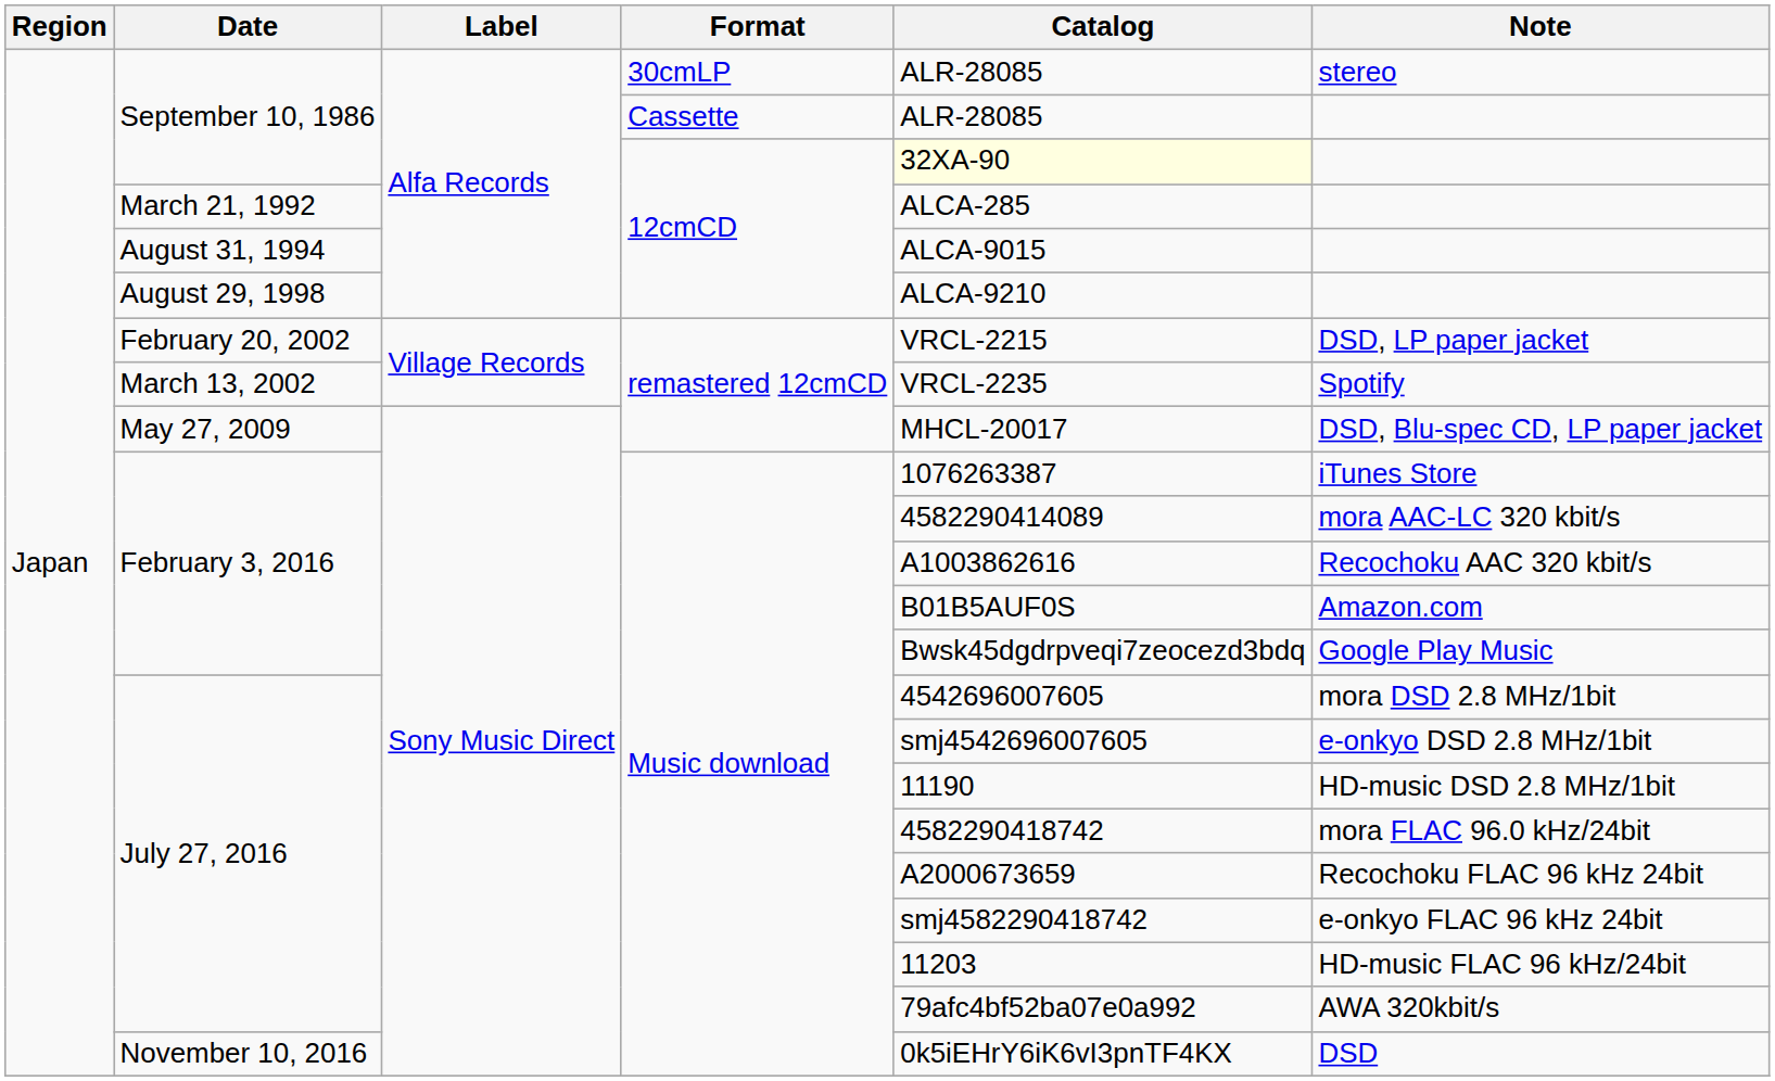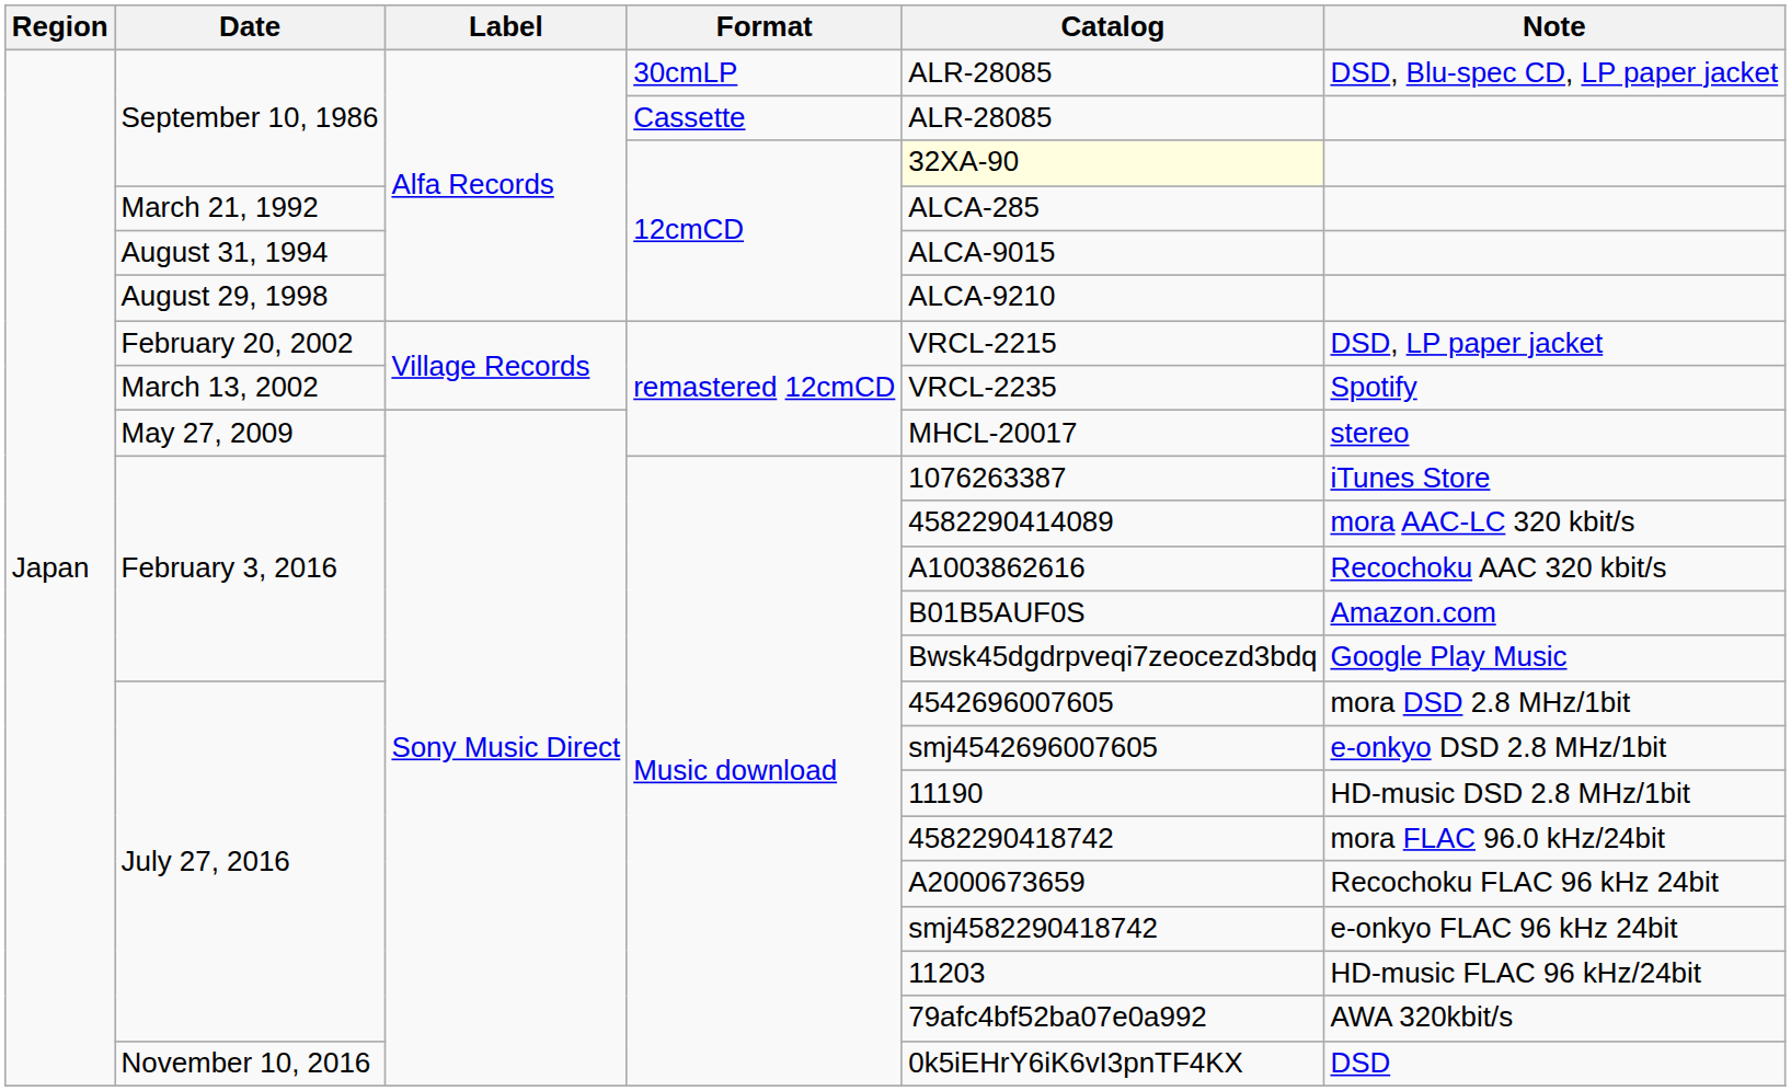 <table class="wikitable sortable">
 <tr>
 <th>Region</th>
 <th>Date</th>
 <th>Label</th>
 <th>Format</th>
 <th>Catalog</th>
 <th>Note</th>
 </tr>
 <tr>
 <td rowspan="23">Japan</td>
 <td rowspan="3">September 10, 1986</td>
 <td rowspan="6"><a href='#'>Alfa Records</a></td>
 <td><a href='#'>30cmLP</a></td>
 <td>ALR-28085</td>
-<td><a href='#'>stereo</a></td>
+<td><a href='#'>DSD</a>, <a href='#'>Blu-spec CD</a>, <a href='#'>LP paper jacket</a></td>
 </tr>
 <tr>
 <td><a href='#'>Cassette</a></td>
 <td>ALR-28085</td>
 <td></td>
 </tr>
 <tr>
 <td rowspan="4"><a href='#'>12cmCD</a></td>
 <td style="background: lightyellow;">32XA-90</td>
 <td></td>
 </tr>
 <tr>
 <td>March 21, 1992</td>
 <td>ALCA-285</td>
 <td></td>
 </tr>
 <tr>
 <td>August 31, 1994</td>
 <td>ALCA-9015</td>
 <td></td>
 </tr>
 <tr>
 <td>August 29, 1998</td>
 <td>ALCA-9210</td>
 <td></td>
 </tr>
 <tr>
 <td>February 20, 2002</td>
 <td rowspan="2"><a href='#'>Village Records</a></td>
 <td rowspan="3"><a href='#'>remastered</a> <a href='#'>12cmCD</a></td>
 <td>VRCL-2215</td>
 <td><a href='#'>DSD</a>, <a href='#'>LP paper jacket</a></td>
 </tr>
 <tr>
 <td>March 13, 2002</td>
 <td>VRCL-2235</td>
 <td><a href='#'>Spotify</a></td>
 </tr>
 <tr>
 <td>May 27, 2009</td>
 <td rowspan="15"><a href='#'>Sony Music Direct</a></td>
 <td>MHCL-20017</td>
-<td><a href='#'>DSD</a>, <a href='#'>Blu-spec CD</a>, <a href='#'>LP paper jacket</a></td>
+<td><a href='#'>stereo</a></td>
 </tr>
 <tr>
 <td rowspan="5">February 3, 2016</td>
 <td rowspan="14"><a href='#'>Music download</a></td>
 <td>1076263387</td>
 <td><a href='#'>iTunes Store</a></td>
 </tr>
 <tr>
 <td>4582290414089</td>
 <td><a href='#'>mora</a> <a href='#'>AAC-LC</a>  320 kbit/s</td>
 </tr>
 <tr>
 <td>A1003862616</td>
 <td><a href='#'>Recochoku</a> AAC  320 kbit/s</td>
 </tr>
 <tr>
 <td>B01B5AUF0S</td>
 <td><a href='#'>Amazon.com</a></td>
 </tr>
 <tr>
 <td>Bwsk45dgdrpveqi7zeocezd3bdq</td>
 <td><a href='#'>Google Play Music</a></td>
 </tr>
 <tr>
 <td rowspan="8">July 27, 2016</td>
 <td>4542696007605</td>
 <td>mora <a href='#'>DSD</a> 2.8 MHz/1bit</td>
 </tr>
 <tr>
 <td>smj4542696007605</td>
 <td><a href='#'>e-onkyo</a>  DSD 2.8 MHz/1bit</td>
 </tr>
 <tr>
 <td>11190</td>
 <td>HD-music DSD 2.8 MHz/1bit</td>
 </tr>
 <tr>
 <td>4582290418742</td>
 <td>mora <a href='#'>FLAC</a> 96.0 kHz/24bit</td>
 </tr>
 <tr>
 <td>A2000673659</td>
 <td>Recochoku FLAC 96 kHz 24bit</td>
 </tr>
 <tr>
 <td>smj4582290418742</td>
 <td>e-onkyo FLAC 96 kHz 24bit</td>
 </tr>
 <tr>
 <td>11203</td>
 <td>HD-music FLAC 96 kHz/24bit</td>
 </tr>
 <tr>
 <td>79afc4bf52ba07e0a992</td>
 <td>AWA 320kbit/s</td>
 </tr>
 <tr>
 <td>November 10, 2016</td>
 <td>0k5iEHrY6iK6vI3pnTF4KX</td>
 <td><a href='#'>DSD</a></td>
 </tr>
 <tr>
 </tr>
 </table>
